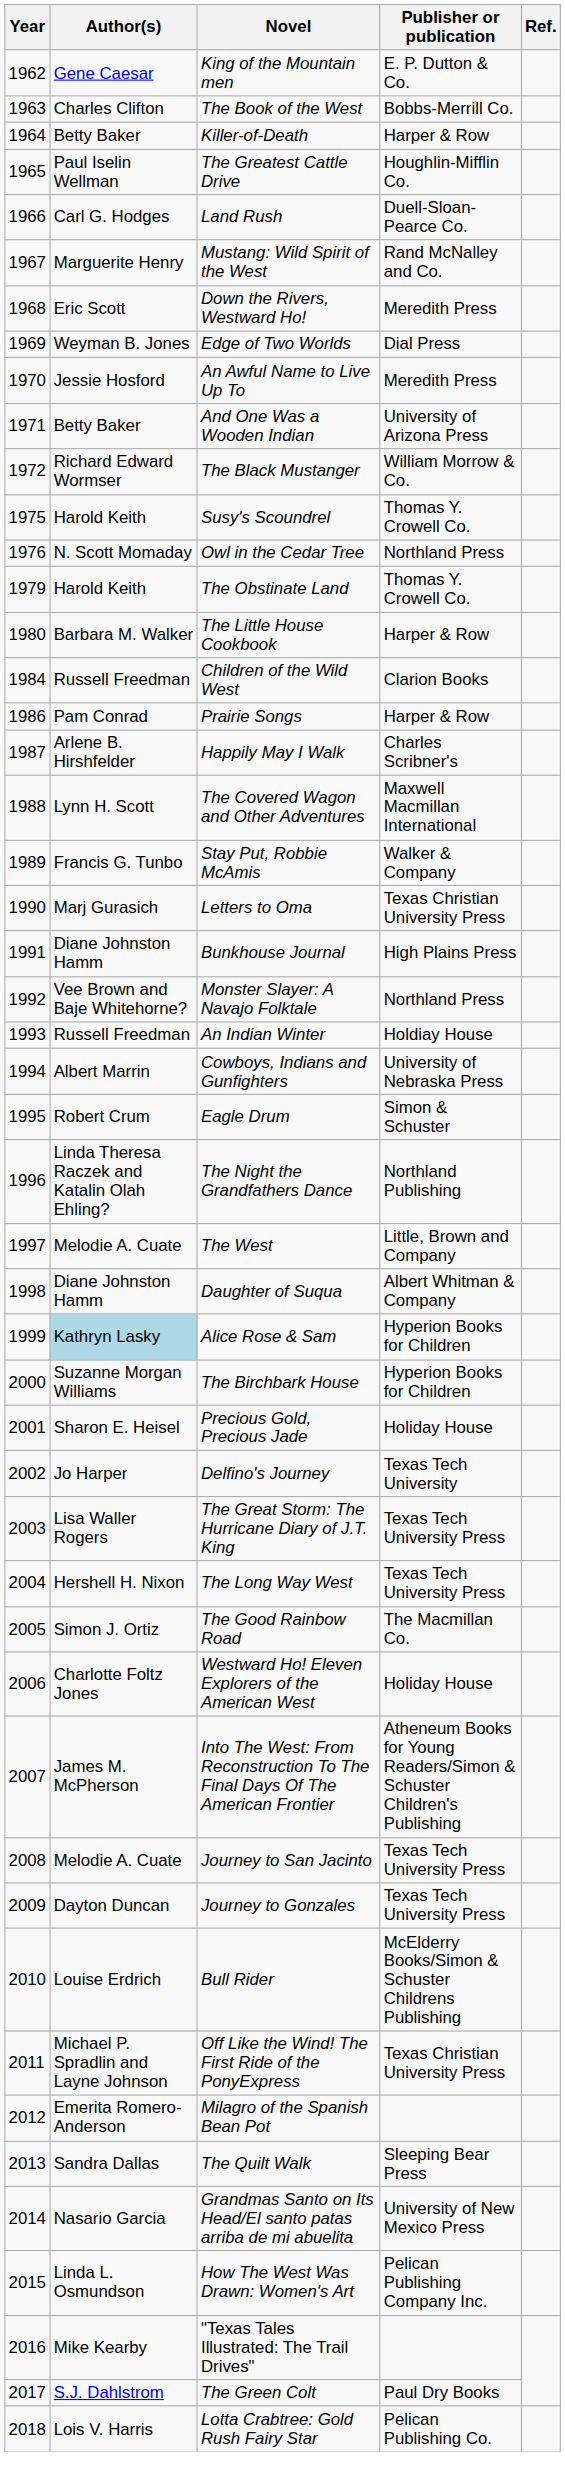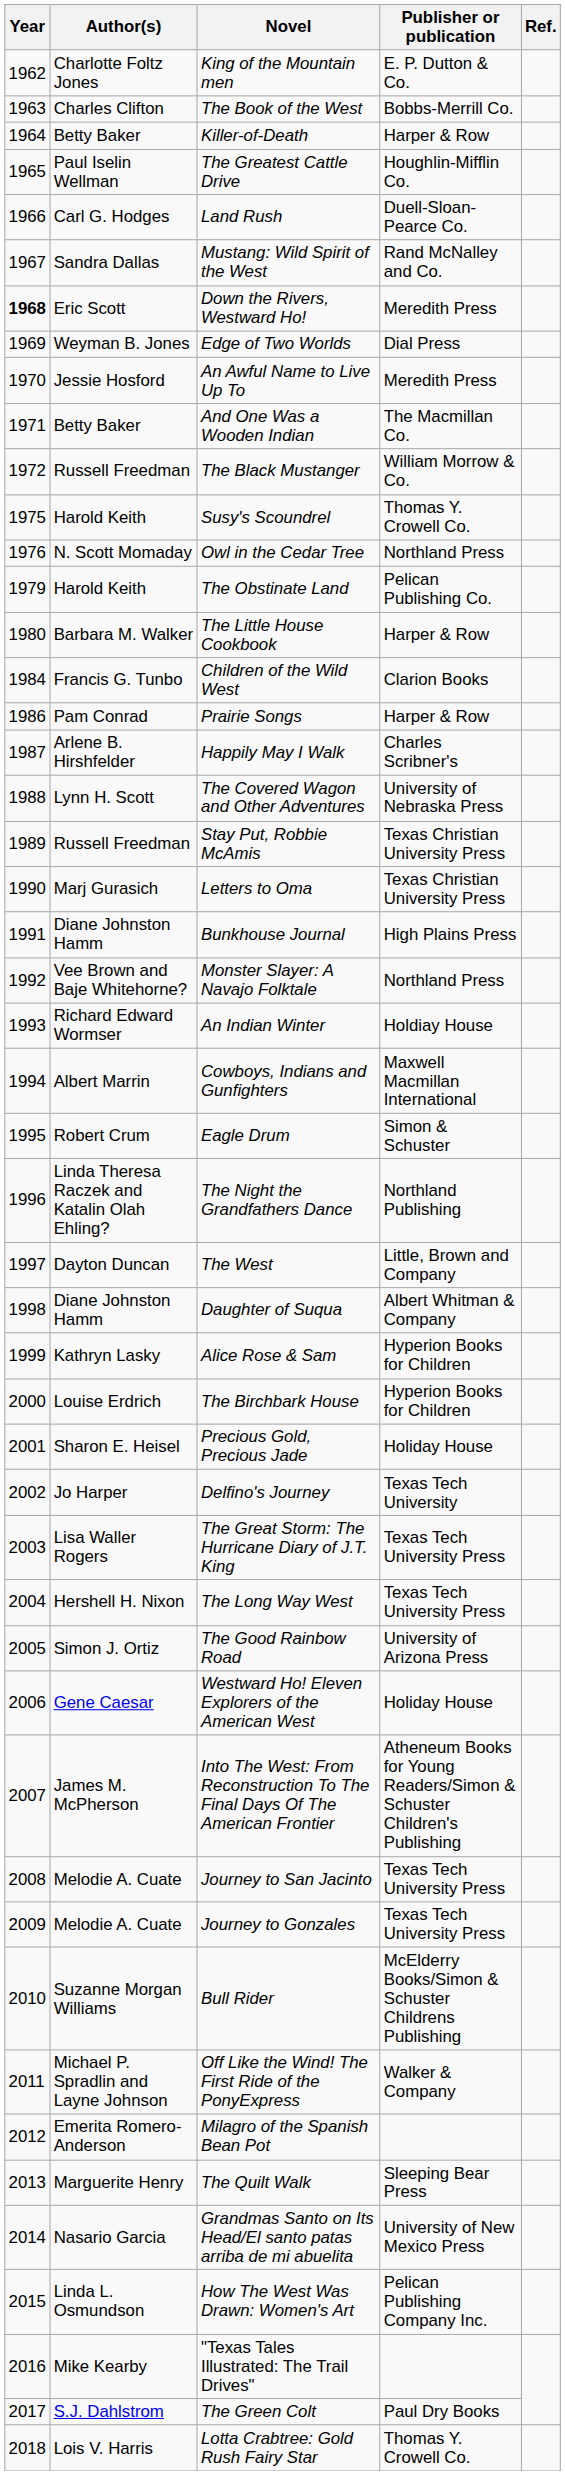 <table class="sortable wikitable" width="85%" cellpadding="5" style="margin: 1em auto 1em auto">
 <tr>
 <th width="7%" scope="col">Year</th>
 <th width="28%" scope="col">Author(s)</th>
 <th width="35%" scope="col">Novel</th>
 <th width="26%" scope="col">Publisher or publication</th>
 <th width="4%" scope="col" class="unsortable">Ref.</th>
 </tr>
 <tr>
 <td>1962</td>
-<td><a href='#'>Gene Caesar</a></td>
+<td>Charlotte Foltz Jones</td>
 <td><em>King of the Mountain men</em></td>
 <td>E. P. Dutton & Co.</td>
 <td></td>
 </tr>
 <tr>
 <td>1963</td>
 <td>Charles Clifton</td>
 <td><em>The Book of the West</em></td>
 <td>Bobbs-Merrill Co.</td>
 <td></td>
 </tr>
 <tr>
 <td>1964</td>
 <td>Betty Baker</td>
 <td><em>Killer-of-Death</em></td>
 <td>Harper & Row</td>
 <td></td>
 </tr>
 <tr>
 <td>1965</td>
 <td>Paul Iselin Wellman</td>
 <td><em>The Greatest Cattle Drive</em></td>
 <td>Houghlin-Mifflin Co.</td>
 <td></td>
 </tr>
 <tr>
 <td>1966</td>
 <td>Carl G. Hodges</td>
 <td><em>Land Rush</em></td>
 <td>Duell-Sloan-Pearce Co.</td>
 <td></td>
 </tr>
 <tr>
 <td>1967</td>
-<td>Marguerite Henry</td>
+<td>Sandra Dallas</td>
 <td><em>Mustang: Wild Spirit of the West</em></td>
 <td>Rand McNalley and Co.</td>
 <td></td>
 </tr>
 <tr>
-<td>1968</td>
+<td><strong>1968</strong></td>
 <td>Eric Scott</td>
 <td><em>Down the Rivers, Westward Ho!</em></td>
 <td>Meredith Press</td>
 <td></td>
 </tr>
 <tr>
 <td>1969</td>
 <td>Weyman B. Jones</td>
 <td><em>Edge of Two Worlds</em></td>
 <td>Dial Press</td>
 <td></td>
 </tr>
 <tr>
 <td>1970</td>
 <td>Jessie Hosford</td>
 <td><em>An Awful Name to Live Up To</em></td>
 <td>Meredith Press</td>
 <td></td>
 </tr>
 <tr>
 <td>1971</td>
 <td>Betty Baker</td>
 <td><em>And One Was a Wooden Indian</em></td>
-<td>University of Arizona Press</td>
+<td>The Macmillan Co.</td>
 <td></td>
 </tr>
 <tr>
 <td>1972</td>
-<td>Richard Edward Wormser</td>
+<td>Russell Freedman</td>
 <td><em>The Black Mustanger</em></td>
 <td>William Morrow & Co.</td>
 <td></td>
 </tr>
 <tr>
 <td>1975</td>
 <td>Harold Keith</td>
 <td><em>Susy's Scoundrel</em></td>
 <td>Thomas Y. Crowell Co.</td>
 <td></td>
 </tr>
 <tr>
 <td>1976</td>
 <td>N. Scott Momaday</td>
 <td><em>Owl in the Cedar Tree</em></td>
 <td>Northland Press</td>
 <td></td>
 </tr>
 <tr>
 <td>1979</td>
 <td>Harold Keith</td>
 <td><em>The Obstinate Land</em></td>
-<td>Thomas Y. Crowell Co.</td>
+<td>Pelican Publishing Co.</td>
 <td></td>
 </tr>
 <tr>
 <td>1980</td>
 <td>Barbara M. Walker</td>
 <td><em>The Little House Cookbook</em></td>
 <td>Harper & Row</td>
 <td></td>
 </tr>
 <tr>
 <td>1984</td>
-<td>Russell Freedman</td>
+<td>Francis G. Tunbo</td>
 <td><em>Children of the Wild West</em></td>
 <td>Clarion Books</td>
 <td></td>
 </tr>
 <tr>
 <td>1986</td>
 <td>Pam Conrad</td>
 <td><em>Prairie Songs</em></td>
 <td>Harper & Row</td>
 <td></td>
 </tr>
 <tr>
 <td>1987</td>
 <td>Arlene B. Hirshfelder</td>
 <td><em>Happily May I Walk</em></td>
 <td>Charles Scribner's</td>
 <td></td>
 </tr>
 <tr>
 <td>1988</td>
 <td>Lynn H. Scott</td>
 <td><em>The Covered Wagon and Other Adventures</em></td>
-<td>Maxwell Macmillan International</td>
+<td>University of Nebraska Press</td>
 <td></td>
 </tr>
 <tr>
 <td>1989</td>
-<td>Francis G. Tunbo</td>
+<td>Russell Freedman</td>
 <td><em>Stay Put, Robbie McAmis</em></td>
-<td>Walker & Company</td>
+<td>Texas Christian University Press</td>
 <td></td>
 </tr>
 <tr>
 <td>1990</td>
 <td>Marj Gurasich</td>
 <td><em>Letters to Oma</em></td>
 <td>Texas Christian University Press</td>
 <td></td>
 </tr>
 <tr>
 <td>1991</td>
 <td>Diane Johnston Hamm</td>
 <td><em>Bunkhouse Journal</em></td>
 <td>High Plains Press</td>
 <td></td>
 </tr>
 <tr>
 <td>1992</td>
 <td>Vee Brown and Baje Whitehorne?</td>
 <td><em>Monster Slayer: A Navajo Folktale</em></td>
 <td>Northland Press</td>
 <td></td>
 </tr>
 <tr>
 <td>1993</td>
-<td>Russell Freedman</td>
+<td>Richard Edward Wormser</td>
 <td><em>An Indian Winter</em></td>
 <td>Holdiay House</td>
 <td></td>
 </tr>
 <tr>
 <td>1994</td>
 <td>Albert Marrin</td>
 <td><em>Cowboys, Indians and Gunfighters</em></td>
-<td>University of Nebraska Press</td>
+<td>Maxwell Macmillan International</td>
 <td></td>
 </tr>
 <tr>
 <td>1995</td>
 <td>Robert Crum</td>
 <td><em>Eagle Drum</em></td>
 <td>Simon & Schuster</td>
 <td></td>
 </tr>
 <tr>
 <td>1996</td>
 <td>Linda Theresa Raczek and Katalin Olah Ehling?</td>
 <td><em>The Night the Grandfathers Dance</em></td>
 <td>Northland Publishing</td>
 <td></td>
 </tr>
 <tr>
 <td>1997</td>
-<td>Melodie A. Cuate</td>
+<td>Dayton Duncan</td>
 <td><em>The West</em></td>
 <td>Little, Brown and Company</td>
 <td></td>
 </tr>
 <tr>
 <td>1998</td>
 <td>Diane Johnston Hamm</td>
 <td><em>Daughter of Suqua</em></td>
 <td>Albert Whitman & Company</td>
 <td></td>
 </tr>
 <tr>
 <td>1999</td>
-<td style="background: lightblue;">Kathryn Lasky</td>
+<td>Kathryn Lasky</td>
 <td><em>Alice Rose & Sam</em></td>
 <td>Hyperion Books for Children</td>
 <td></td>
 </tr>
 <tr>
 <td>2000</td>
-<td>Suzanne Morgan Williams</td>
+<td>Louise Erdrich</td>
 <td><em>The Birchbark House</em></td>
 <td>Hyperion Books for Children</td>
 <td></td>
 </tr>
 <tr>
 <td>2001</td>
 <td>Sharon E. Heisel</td>
 <td><em>Precious Gold, Precious Jade</em></td>
 <td>Holiday House</td>
 <td></td>
 </tr>
 <tr>
 <td>2002</td>
 <td>Jo Harper</td>
 <td><em>Delfino's Journey</em></td>
 <td>Texas Tech University</td>
 <td></td>
 </tr>
 <tr>
 <td>2003</td>
 <td>Lisa Waller Rogers</td>
 <td><em>The Great Storm: The Hurricane Diary of J.T. King</em></td>
 <td>Texas Tech University Press</td>
 <td></td>
 </tr>
 <tr>
 <td>2004</td>
 <td>Hershell H. Nixon</td>
 <td><em>The Long Way West</em></td>
 <td>Texas Tech University Press</td>
 <td></td>
 </tr>
 <tr>
 <td>2005</td>
 <td>Simon J. Ortiz</td>
 <td><em>The Good Rainbow Road</em></td>
-<td>The Macmillan Co.</td>
+<td>University of Arizona Press</td>
 <td></td>
 </tr>
 <tr>
 <td>2006</td>
-<td>Charlotte Foltz Jones</td>
+<td><a href='#'>Gene Caesar</a></td>
 <td><em>Westward Ho! Eleven Explorers of the American West</em></td>
 <td>Holiday House</td>
 <td></td>
 </tr>
 <tr>
 <td>2007</td>
 <td>James M. McPherson</td>
 <td><em>Into The West: From Reconstruction To The Final Days Of The American Frontier</em></td>
 <td>Atheneum Books for Young Readers/Simon & Schuster Children's Publishing</td>
 <td></td>
 </tr>
 <tr>
 <td>2008</td>
 <td>Melodie A. Cuate</td>
 <td><em>Journey to San Jacinto</em></td>
 <td>Texas Tech University Press</td>
 <td></td>
 </tr>
 <tr>
 <td>2009</td>
-<td>Dayton Duncan</td>
+<td>Melodie A. Cuate</td>
 <td><em>Journey to Gonzales</em></td>
 <td>Texas Tech University Press</td>
 <td></td>
 </tr>
 <tr>
 <td>2010</td>
-<td>Louise Erdrich</td>
+<td>Suzanne Morgan Williams</td>
 <td><em>Bull Rider</em></td>
 <td>McElderry Books/Simon & Schuster Childrens Publishing</td>
 <td></td>
 </tr>
 <tr>
 <td>2011</td>
 <td>Michael P. Spradlin and Layne Johnson</td>
 <td><em>Off Like the Wind! The First Ride of the PonyExpress</em></td>
-<td>Texas Christian University Press</td>
+<td>Walker & Company</td>
 <td></td>
 </tr>
 <tr>
 <td>2012</td>
 <td>Emerita Romero-Anderson</td>
 <td><em>Milagro of the Spanish Bean Pot</em></td>
 <td></td>
 </tr>
 <tr>
 <td>2013</td>
-<td>Sandra Dallas</td>
+<td>Marguerite Henry</td>
 <td><em>The Quilt Walk</em></td>
 <td>Sleeping Bear Press</td>
 <td></td>
 </tr>
 <tr>
 <td>2014</td>
 <td>Nasario Garcia</td>
 <td><em>Grandmas Santo on Its Head/El santo patas arriba de mi abuelita</em></td>
 <td>University of New Mexico Press</td>
 <td></td>
 </tr>
 <tr>
 <td>2015</td>
 <td>Linda L. Osmundson</td>
 <td><em>How The West Was Drawn: Women's Art</em></td>
 <td>Pelican Publishing Company Inc.</td>
 <td></td>
 </tr>
 <tr>
 <td>2016</td>
 <td>Mike Kearby</td>
 <td>"Texas Tales Illustrated: The Trail Drives"</td>
 <td></td>
 </tr>
 <tr>
 <td>2017</td>
 <td><a href='#'>S.J. Dahlstrom</a></td>
 <td><em>The Green Colt</em></td>
 <td>Paul Dry Books</td>
 </tr>
 <tr>
 <td>2018</td>
 <td>Lois V. Harris</td>
 <td><em>Lotta Crabtree: Gold Rush Fairy Star</em></td>
-<td>Pelican Publishing Co.</td>
+<td>Thomas Y. Crowell Co.</td>
 <td></td>
 </tr>
 </table>
